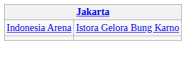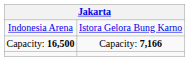 <table class="wikitable" style="text-align:center">
 <tr>
 <th colspan=2><a href='#'>Jakarta</a></th>
 </tr>
 <tr>
 <td><a href='#'>Indonesia Arena </a></td>
 <td><a href='#'>Istora Gelora Bung Karno</a></td>
 </tr>
 <tr>
+<td>Capacity: <strong>16,500</strong></td>
+<td>Capacity: <strong>7,166</strong></td>
+</tr>
+<tr>
 <td></td>
 <td></td>
 </tr>
 </table>
